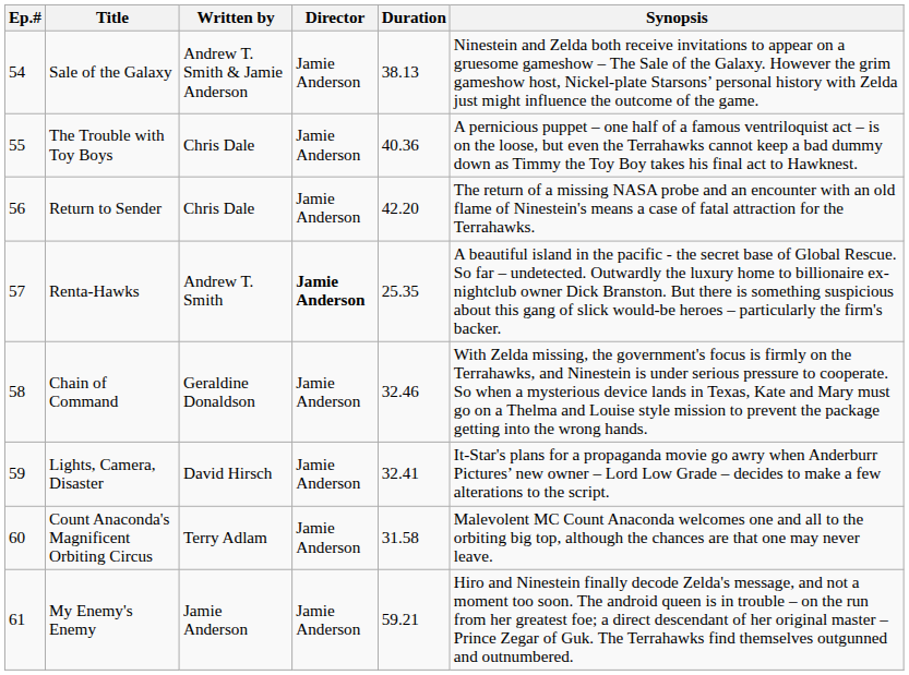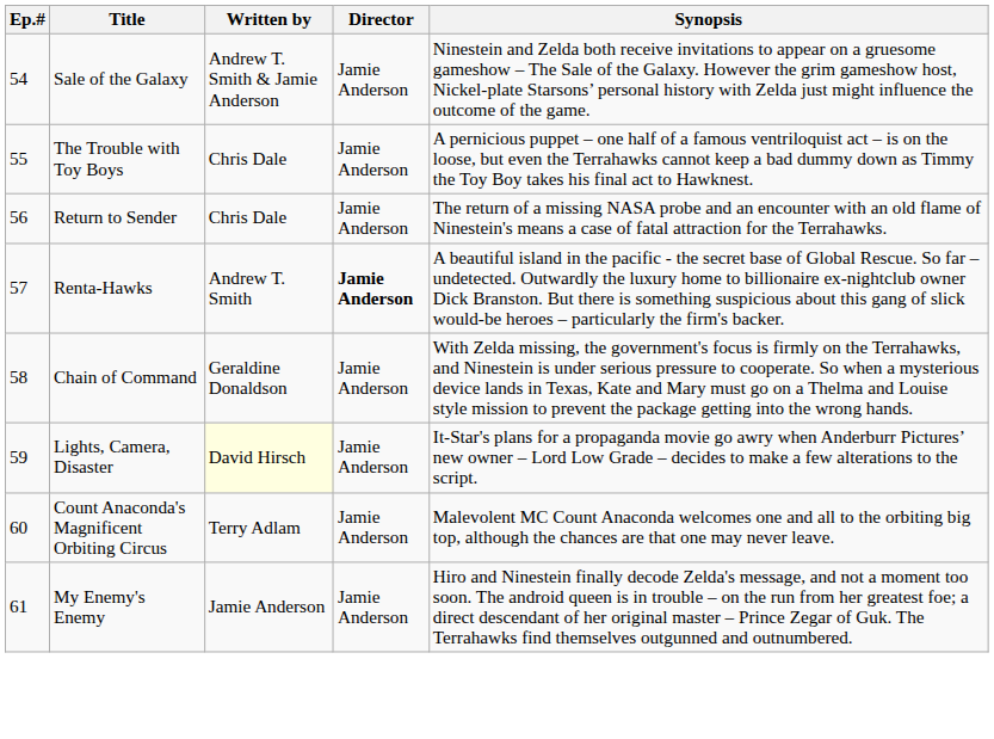 <table class="wikitable">
 <tr>
 <th>Ep.#</th>
 <th>Title</th>
 <th>Written by</th>
 <th>Director</th>
-<th>Duration</th>
 <th>Synopsis</th>
 </tr>
 <tr>
 <td>54</td>
 <td>Sale of the Galaxy</td>
 <td>Andrew T. Smith & Jamie Anderson</td>
 <td>Jamie Anderson</td>
-<td>38.13</td>
 <td>Ninestein and Zelda both receive invitations to appear on a gruesome gameshow – The Sale of the Galaxy. However the grim gameshow host, Nickel-plate Starsons’ personal history with Zelda just might influence the outcome of the game.</td>
 </tr>
 <tr>
 <td>55</td>
 <td>The Trouble with Toy Boys</td>
 <td>Chris Dale</td>
 <td>Jamie Anderson</td>
-<td>40.36</td>
 <td>A pernicious puppet – one half of a famous ventriloquist act – is on the loose, but even the Terrahawks cannot keep a bad dummy down as Timmy the Toy Boy takes his final act to Hawknest.</td>
 </tr>
 <tr>
 <td>56</td>
 <td>Return to Sender</td>
 <td>Chris Dale</td>
 <td>Jamie Anderson</td>
-<td>42.20</td>
 <td>The return of a missing NASA probe and an encounter with an old flame of Ninestein's means a case of fatal attraction for the Terrahawks.</td>
 </tr>
 <tr>
 <td>57</td>
 <td>Renta-Hawks</td>
 <td>Andrew T. Smith</td>
 <td><strong>Jamie Anderson</strong></td>
-<td>25.35</td>
 <td>A beautiful island in the pacific - the secret base of Global Rescue. So far – undetected. Outwardly the luxury home to billionaire ex-nightclub owner Dick Branston. But there is something suspicious about this gang of slick would-be heroes – particularly the firm's backer.</td>
 </tr>
 <tr>
 <td>58</td>
 <td>Chain of Command</td>
 <td>Geraldine Donaldson</td>
 <td>Jamie Anderson</td>
-<td>32.46</td>
 <td>With Zelda missing, the government's focus is firmly on the Terrahawks, and Ninestein is under serious pressure to cooperate. So when a mysterious device lands in Texas, Kate and Mary must go on a Thelma and Louise style mission to prevent the package getting into the wrong hands.</td>
 </tr>
 <tr>
 <td>59</td>
 <td>Lights, Camera, Disaster</td>
-<td>David Hirsch</td>
+<td style="background: lightyellow;">David Hirsch</td>
 <td>Jamie Anderson</td>
-<td>32.41</td>
 <td>It-Star's plans for a propaganda movie go awry when Anderburr Pictures’ new owner – Lord Low Grade – decides to make a few alterations to the script.</td>
 </tr>
 <tr>
 <td>60</td>
 <td>Count Anaconda's Magnificent Orbiting Circus</td>
 <td>Terry Adlam</td>
 <td>Jamie Anderson</td>
-<td>31.58</td>
 <td>Malevolent MC Count Anaconda welcomes one and all to the orbiting big top, although the chances are that one may never leave.</td>
 </tr>
 <tr>
 <td>61</td>
 <td>My Enemy's Enemy</td>
 <td>Jamie Anderson</td>
 <td>Jamie Anderson</td>
-<td>59.21</td>
 <td>Hiro and Ninestein finally decode Zelda's message, and not a moment too soon. The android queen is in trouble – on the run from her greatest foe; a direct descendant of her original master – Prince Zegar of Guk. The Terrahawks find themselves outgunned and outnumbered.</td>
 </tr>
 </table>
